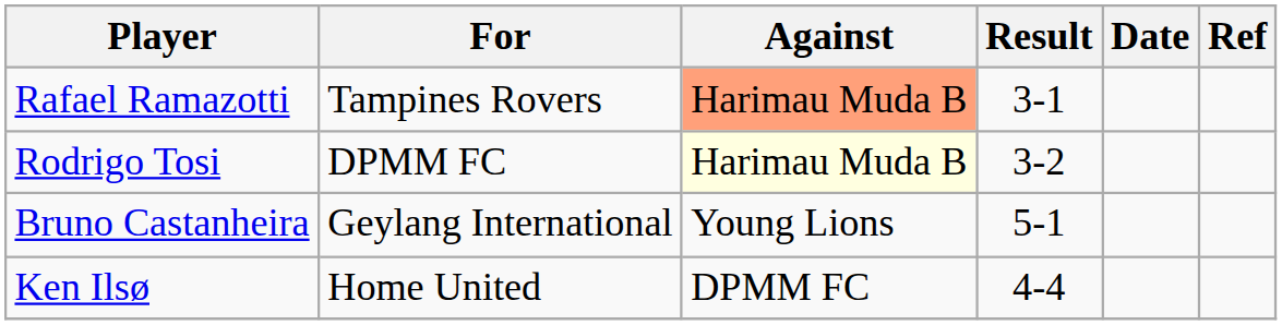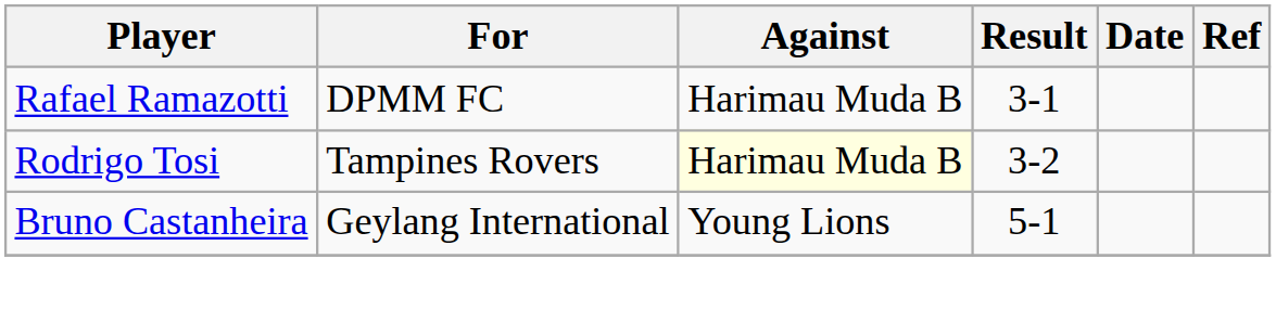 <table class="wikitable sortable">
 <tr>
 <th>Player</th>
 <th>For</th>
 <th>Against</th>
 <th style="text-align:center">Result</th>
 <th>Date</th>
 <th>Ref</th>
 </tr>
 <tr>
 <td> <a href='#'>Rafael Ramazotti</a></td>
-<td>Tampines Rovers</td>
-<td style="background: lightsalmon;"> Harimau Muda B</td>
+<td> DPMM FC</td>
+<td> Harimau Muda B</td>
 <td style="text-align:center;">3-1</td>
 <td></td>
 <td></td>
 </tr>
 <tr>
 <td> <a href='#'>Rodrigo Tosi</a></td>
-<td> DPMM FC</td>
+<td>Tampines Rovers</td>
 <td style="background: lightyellow;"> Harimau Muda B</td>
 <td style="text-align:center;">3-2</td>
 <td></td>
 <td></td>
 </tr>
 <tr>
 <td> <a href='#'>Bruno Castanheira</a></td>
 <td>Geylang International</td>
 <td> Young Lions</td>
 <td style="text-align:center;">5-1</td>
 <td></td>
 <td></td>
 </tr>
 <tr>
-<td> <a href='#'>Ken Ilsø</a></td>
-<td>Home United</td>
-<td> DPMM FC</td>
-<td style="text-align:center;">4-4</td>
-<td></td>
-<td></td>
-</tr>
-<tr>
 </tr>
 </table>
